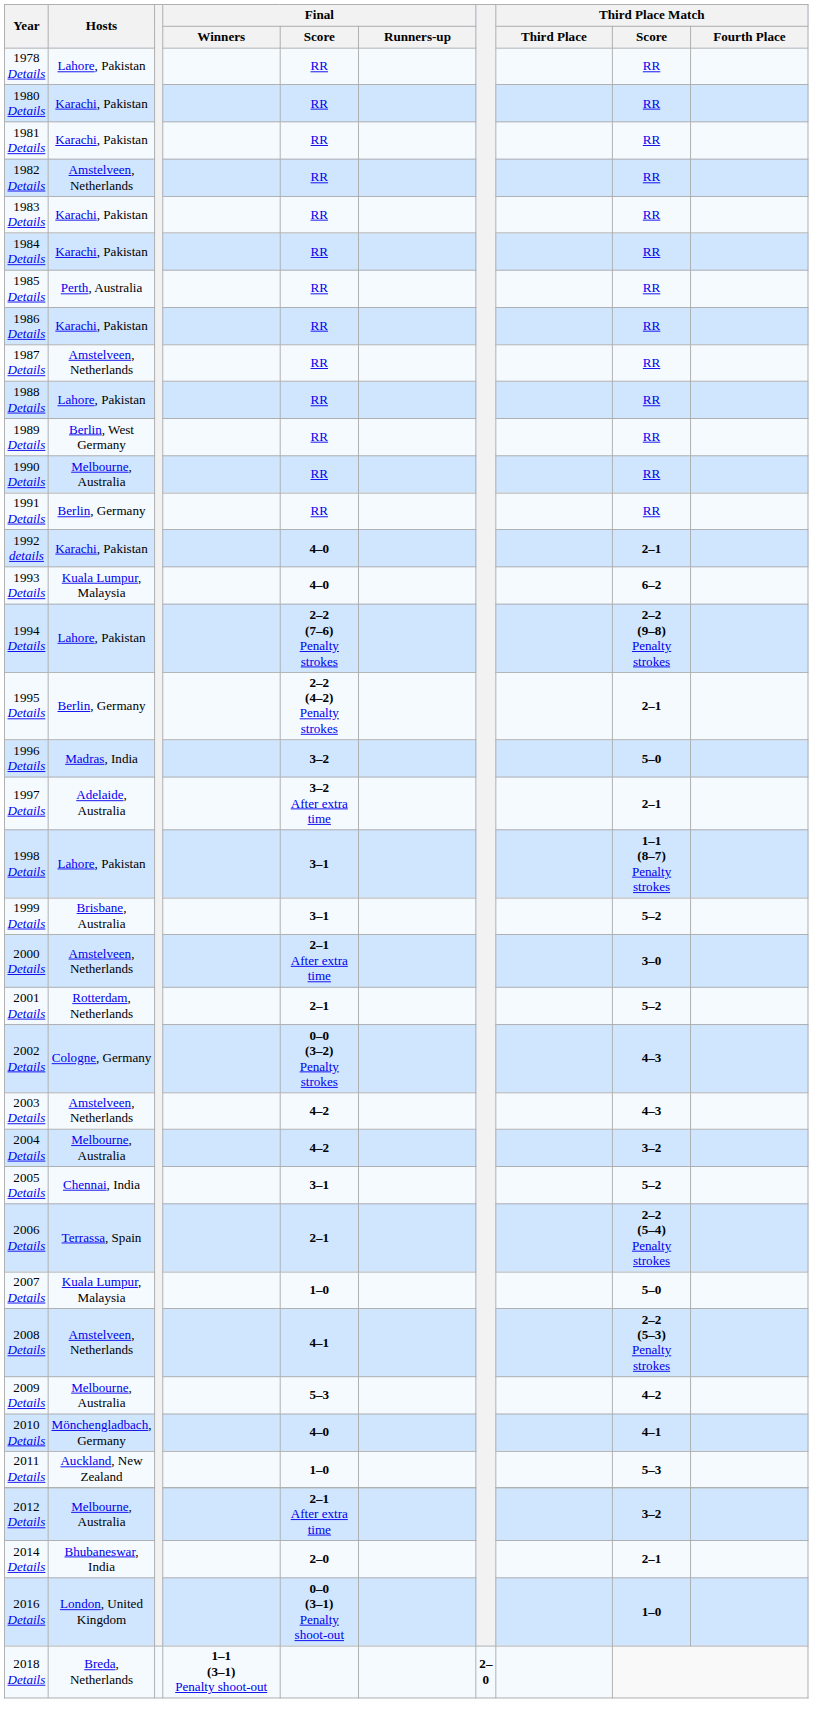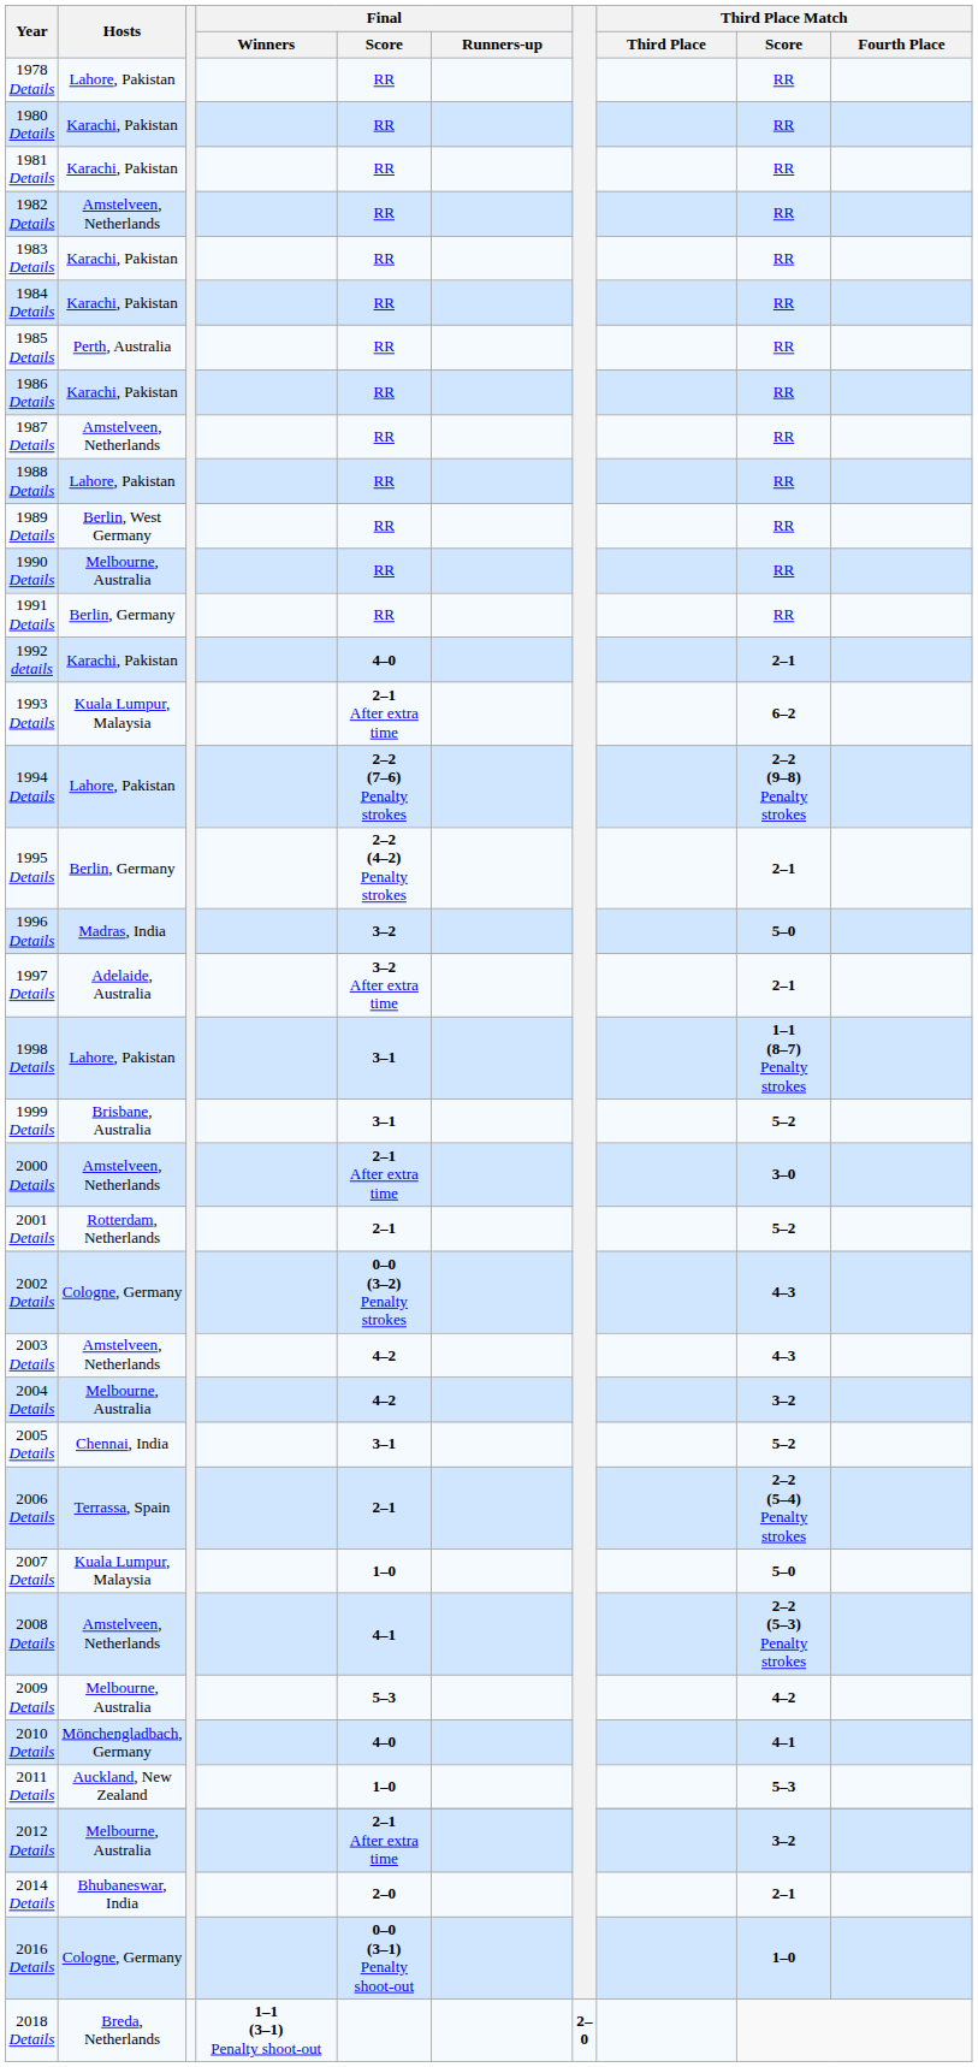 <table class="wikitable" style="text-align:center;width:100%; font-size:90%;">
 <tr bgcolor=#C1D8FF>
 <th rowspan=2 width=5%>Year</th>
 <th rowspan=2 width=10%>Hosts</th>
 <th width=1% rowspan=39 bgcolor=ffffff></th>
 <th colspan=3>Final</th>
 <th width=1% rowspan=39 bgcolor=ffffff></th>
 <th colspan=3>Third Place Match</th>
 </tr>
 <tr bgcolor=#EFEFEF>
 <th width=15%>Winners</th>
 <th width=10%>Score</th>
 <th width=15%>Runners-up</th>
 <th width=15%>Third Place</th>
 <th width=10%>Score</th>
 <th width=15%>Fourth Place</th>
 </tr>
 <tr bgcolor=#F5FAFF>
 <td>1978 <br> <em><a href='#'>Details</a></em></td>
 <td><a href='#'>Lahore</a>, Pakistan</td>
 <td><strong></strong></td>
 <td><a href='#'>RR</a></td>
 <td></td>
 <td></td>
 <td><a href='#'>RR</a></td>
 <td></td>
 </tr>
 <tr bgcolor=#D0E6FF>
 <td>1980 <br> <em><a href='#'>Details</a></em></td>
 <td><a href='#'>Karachi</a>, Pakistan</td>
 <td><strong></strong></td>
 <td><a href='#'>RR</a></td>
 <td></td>
 <td></td>
 <td><a href='#'>RR</a></td>
 <td></td>
 </tr>
 <tr bgcolor=#F5FAFF>
 <td>1981 <br> <em><a href='#'>Details</a></em></td>
 <td><a href='#'>Karachi</a>, Pakistan</td>
 <td><strong></strong></td>
 <td><a href='#'>RR</a></td>
 <td></td>
 <td></td>
 <td><a href='#'>RR</a></td>
 <td></td>
 </tr>
 <tr bgcolor=#D0E6FF>
 <td>1982 <br> <em><a href='#'>Details</a></em></td>
 <td><a href='#'>Amstelveen</a>, Netherlands</td>
 <td><strong></strong></td>
 <td><a href='#'>RR</a></td>
 <td></td>
 <td></td>
 <td><a href='#'>RR</a></td>
 <td></td>
 </tr>
 <tr bgcolor=#F5FAFF>
 <td>1983 <br> <em><a href='#'>Details</a></em></td>
 <td><a href='#'>Karachi</a>, Pakistan</td>
 <td><strong></strong></td>
 <td><a href='#'>RR</a></td>
 <td></td>
 <td></td>
 <td><a href='#'>RR</a></td>
 <td></td>
 </tr>
 <tr bgcolor=#D0E6FF>
 <td>1984 <br> <em><a href='#'>Details</a></em></td>
 <td><a href='#'>Karachi</a>, Pakistan</td>
 <td><strong></strong></td>
 <td><a href='#'>RR</a></td>
 <td></td>
 <td></td>
 <td><a href='#'>RR</a></td>
 <td></td>
 </tr>
 <tr bgcolor=#F5FAFF>
 <td>1985 <br> <em><a href='#'>Details</a></em></td>
 <td><a href='#'>Perth</a>, Australia</td>
 <td><strong></strong></td>
 <td><a href='#'>RR</a></td>
 <td></td>
 <td></td>
 <td><a href='#'>RR</a></td>
 <td></td>
 </tr>
 <tr bgcolor=#D0E6FF>
 <td>1986 <br> <em><a href='#'>Details</a></em></td>
 <td><a href='#'>Karachi</a>, Pakistan</td>
 <td><strong></strong></td>
 <td><a href='#'>RR</a></td>
 <td></td>
 <td></td>
 <td><a href='#'>RR</a></td>
 <td></td>
 </tr>
 <tr bgcolor=#F5FAFF>
 <td>1987 <br> <em><a href='#'>Details</a></em></td>
 <td><a href='#'>Amstelveen</a>, Netherlands</td>
 <td><strong></strong></td>
 <td><a href='#'>RR</a></td>
 <td></td>
 <td></td>
 <td><a href='#'>RR</a></td>
 <td></td>
 </tr>
 <tr bgcolor=#D0E6FF>
 <td>1988 <br> <em><a href='#'>Details</a></em></td>
 <td><a href='#'>Lahore</a>, Pakistan</td>
 <td><strong></strong></td>
 <td><a href='#'>RR</a></td>
 <td></td>
 <td></td>
 <td><a href='#'>RR</a></td>
 <td></td>
 </tr>
 <tr bgcolor=#F5FAFF>
 <td>1989 <br> <em><a href='#'>Details</a></em></td>
 <td><a href='#'>Berlin</a>, West Germany</td>
 <td><strong></strong></td>
 <td><a href='#'>RR</a></td>
 <td></td>
 <td></td>
 <td><a href='#'>RR</a></td>
 <td></td>
 </tr>
 <tr bgcolor=#D0E6FF>
 <td>1990 <br> <em><a href='#'>Details</a></em></td>
 <td><a href='#'>Melbourne</a>, Australia</td>
 <td><strong></strong></td>
 <td><a href='#'>RR</a></td>
 <td></td>
 <td></td>
 <td><a href='#'>RR</a></td>
 <td></td>
 </tr>
 <tr bgcolor=#F5FAFF>
 <td>1991 <br> <em><a href='#'>Details</a></em></td>
 <td><a href='#'>Berlin</a>, Germany</td>
 <td><strong></strong></td>
 <td><a href='#'>RR</a></td>
 <td></td>
 <td></td>
 <td><a href='#'>RR</a></td>
 <td></td>
 </tr>
 <tr bgcolor=#D0E6FF>
 <td>1992 <br> <em><a href='#'>details</a></em></td>
 <td><a href='#'>Karachi</a>, Pakistan</td>
 <td><strong></strong></td>
 <td><strong>4–0</strong></td>
 <td></td>
 <td></td>
 <td><strong>2–1</strong></td>
 <td></td>
 </tr>
 <tr bgcolor=#F5FAFF>
 <td>1993 <br> <em><a href='#'>Details</a></em></td>
 <td><a href='#'>Kuala Lumpur</a>, Malaysia</td>
 <td><strong></strong></td>
-<td><strong>4–0</strong></td>
+<td><strong>2–1</strong><br><a href='#'>After extra time</a></td>
 <td></td>
 <td></td>
 <td><strong>6–2</strong></td>
 <td></td>
 </tr>
 <tr bgcolor=#D0E6FF>
 <td>1994 <br> <em><a href='#'>Details</a></em></td>
 <td><a href='#'>Lahore</a>, Pakistan</td>
 <td><strong></strong></td>
 <td><strong>2–2 <br> (7–6)</strong> <br> <a href='#'>Penalty strokes</a></td>
 <td></td>
 <td></td>
 <td><strong>2–2 <br> (9–8)</strong> <br> <a href='#'>Penalty strokes</a></td>
 <td></td>
 </tr>
 <tr bgcolor=#F5FAFF>
 <td>1995 <br> <em><a href='#'>Details</a></em></td>
 <td><a href='#'>Berlin</a>, Germany</td>
 <td><strong></strong></td>
 <td><strong>2–2 <br> (4–2)</strong> <br> <a href='#'>Penalty strokes</a></td>
 <td></td>
 <td></td>
 <td><strong>2–1</strong></td>
 <td></td>
 </tr>
 <tr bgcolor=#D0E6FF>
 <td>1996 <br> <em><a href='#'>Details</a></em></td>
 <td><a href='#'>Madras</a>, India</td>
 <td><strong></strong></td>
 <td><strong>3–2</strong></td>
 <td></td>
 <td></td>
 <td><strong>5–0</strong></td>
 <td></td>
 </tr>
 <tr bgcolor=#F5FAFF>
 <td>1997 <br> <em><a href='#'>Details</a></em></td>
 <td><a href='#'>Adelaide</a>, Australia</td>
 <td><strong></strong></td>
 <td><strong>3–2</strong> <br> <a href='#'>After extra time</a></td>
 <td></td>
 <td></td>
 <td><strong>2–1</strong></td>
 <td></td>
 </tr>
 <tr bgcolor=#D0E6FF>
 <td>1998 <br> <em><a href='#'>Details</a></em></td>
 <td><a href='#'>Lahore</a>, Pakistan</td>
 <td><strong></strong></td>
 <td><strong>3–1</strong></td>
 <td></td>
 <td></td>
 <td><strong>1–1 <br> (8–7)</strong> <br> <a href='#'>Penalty strokes</a></td>
 <td></td>
 </tr>
 <tr bgcolor=#F5FAFF>
 <td>1999 <br> <em><a href='#'>Details</a></em></td>
 <td><a href='#'>Brisbane</a>, Australia</td>
 <td><strong></strong></td>
 <td><strong>3–1</strong></td>
 <td></td>
 <td></td>
 <td><strong>5–2</strong></td>
 <td></td>
 </tr>
 <tr bgcolor=#D0E6FF>
 <td>2000 <br> <em><a href='#'>Details</a></em></td>
 <td><a href='#'>Amstelveen</a>, Netherlands</td>
 <td><strong></strong></td>
 <td><strong>2–1</strong> <br> <a href='#'>After extra time</a></td>
 <td></td>
 <td></td>
 <td><strong>3–0</strong></td>
 <td></td>
 </tr>
 <tr bgcolor=#F5FAFF>
 <td>2001 <br> <em><a href='#'>Details</a></em></td>
 <td><a href='#'>Rotterdam</a>, Netherlands</td>
 <td><strong></strong></td>
 <td><strong>2–1</strong></td>
 <td></td>
 <td></td>
 <td><strong>5–2</strong></td>
 <td></td>
 </tr>
 <tr bgcolor=#D0E6FF>
 <td>2002 <br> <em><a href='#'>Details</a></em></td>
 <td><a href='#'>Cologne</a>, Germany</td>
 <td><strong></strong></td>
 <td><strong>0–0 <br> (3–2)</strong> <br> <a href='#'>Penalty strokes</a></td>
 <td></td>
 <td></td>
 <td><strong>4–3</strong></td>
 <td></td>
 </tr>
 <tr bgcolor=#F5FAFF>
 <td>2003 <br> <em><a href='#'>Details</a></em></td>
 <td><a href='#'>Amstelveen</a>, Netherlands</td>
 <td><strong></strong></td>
 <td><strong>4–2</strong></td>
 <td></td>
 <td></td>
 <td><strong>4–3</strong></td>
 <td></td>
 </tr>
 <tr bgcolor=#D0E6FF>
 <td>2004 <br> <em><a href='#'>Details</a></em></td>
 <td><a href='#'>Melbourne</a>, Australia</td>
 <td><strong></strong></td>
 <td><strong>4–2</strong></td>
 <td></td>
 <td></td>
 <td><strong>3–2</strong></td>
 <td></td>
 </tr>
 <tr bgcolor=#F5FAFF>
 <td>2005 <br> <em><a href='#'>Details</a></em></td>
 <td><a href='#'>Chennai</a>, India</td>
 <td><strong></strong></td>
 <td><strong>3–1</strong></td>
 <td></td>
 <td></td>
 <td><strong>5–2</strong></td>
 <td></td>
 </tr>
 <tr bgcolor=#D0E6FF>
 <td>2006 <br> <em><a href='#'>Details</a></em></td>
 <td><a href='#'>Terrassa</a>, Spain</td>
 <td><strong></strong></td>
 <td><strong>2–1</strong></td>
 <td></td>
 <td></td>
 <td><strong>2–2 <br> (5–4)</strong> <br> <a href='#'>Penalty strokes</a></td>
 <td></td>
 </tr>
 <tr bgcolor=#F5FAFF>
 <td>2007 <br> <em><a href='#'>Details</a></em></td>
 <td><a href='#'>Kuala Lumpur</a>, Malaysia</td>
 <td><strong></strong></td>
 <td><strong>1–0</strong></td>
 <td></td>
 <td></td>
 <td><strong>5–0</strong></td>
 <td></td>
 </tr>
 <tr bgcolor=#D0E6FF>
 <td>2008 <br> <em><a href='#'>Details</a></em></td>
 <td><a href='#'>Amstelveen</a>, Netherlands</td>
 <td><strong></strong></td>
 <td><strong>4–1</strong></td>
 <td></td>
 <td></td>
 <td><strong>2–2 <br> (5–3)</strong> <br> <a href='#'>Penalty strokes</a></td>
 <td></td>
 </tr>
 <tr bgcolor=#F5FAFF>
 <td>2009 <br> <em><a href='#'>Details</a></em></td>
 <td><a href='#'>Melbourne</a>, Australia</td>
 <td><strong></strong></td>
 <td><strong>5–3</strong></td>
 <td></td>
 <td></td>
 <td><strong>4–2</strong></td>
 <td></td>
 </tr>
 <tr bgcolor=#D0E6FF>
 <td>2010 <br> <em><a href='#'>Details</a></em></td>
 <td><a href='#'>Mönchengladbach</a>, Germany</td>
 <td><strong></strong></td>
 <td><strong>4–0</strong></td>
 <td></td>
 <td></td>
 <td><strong>4–1</strong></td>
 <td></td>
 </tr>
 <tr bgcolor=#F5FAFF>
 <td>2011 <br> <em><a href='#'>Details</a></em></td>
 <td><a href='#'>Auckland</a>, New Zealand</td>
 <td><strong></strong></td>
 <td><strong>1–0</strong></td>
 <td></td>
 <td></td>
 <td><strong>5–3</strong></td>
 <td></td>
 </tr>
 <tr>
 </tr>
 <tr bgcolor=#D0E6FF>
 <td>2012 <br> <em><a href='#'>Details</a></em></td>
 <td><a href='#'>Melbourne</a>, Australia</td>
 <td><strong></strong></td>
 <td><strong>2–1</strong><br><a href='#'>After extra time</a></td>
 <td></td>
 <td></td>
 <td><strong>3–2</strong></td>
 <td></td>
 </tr>
 <tr bgcolor=#F5FAFF>
 <td>2014 <br> <em><a href='#'>Details</a></em></td>
 <td><a href='#'>Bhubaneswar</a>, India</td>
 <td><strong></strong></td>
 <td><strong>2–0</strong></td>
 <td></td>
 <td></td>
 <td><strong>2–1</strong></td>
 <td></td>
 </tr>
 <tr bgcolor=#D0E6FF>
 <td>2016 <br> <em><a href='#'>Details</a></em></td>
-<td><a href='#'>London</a>, United Kingdom</td>
+<td><a href='#'>Cologne</a>, Germany</td>
 <td><strong></strong></td>
 <td><strong>0–0 <br> (3–1)</strong> <br> <a href='#'>Penalty shoot-out</a></td>
 <td></td>
 <td></td>
 <td><strong>1–0</strong></td>
 <td></td>
 </tr>
 <tr bgcolor=#F5FAFF>
 <td>2018 <br> <em><a href='#'>Details</a></em></td>
 <td><a href='#'>Breda</a>, Netherlands</td>
 <td><strong></strong></td>
 <td><strong>1–1 <br> (3–1)</strong> <br> <a href='#'>Penalty shoot-out</a></td>
 <td></td>
 <td></td>
 <td><strong>2–0</strong></td>
 <td></td>
 </tr>
 </table>
